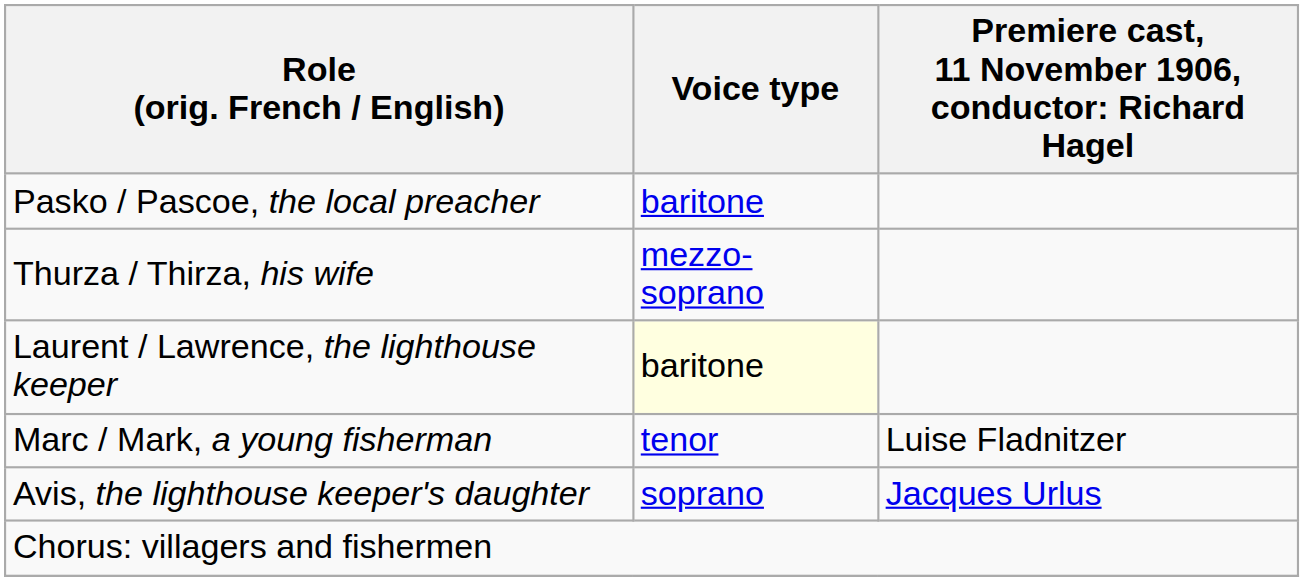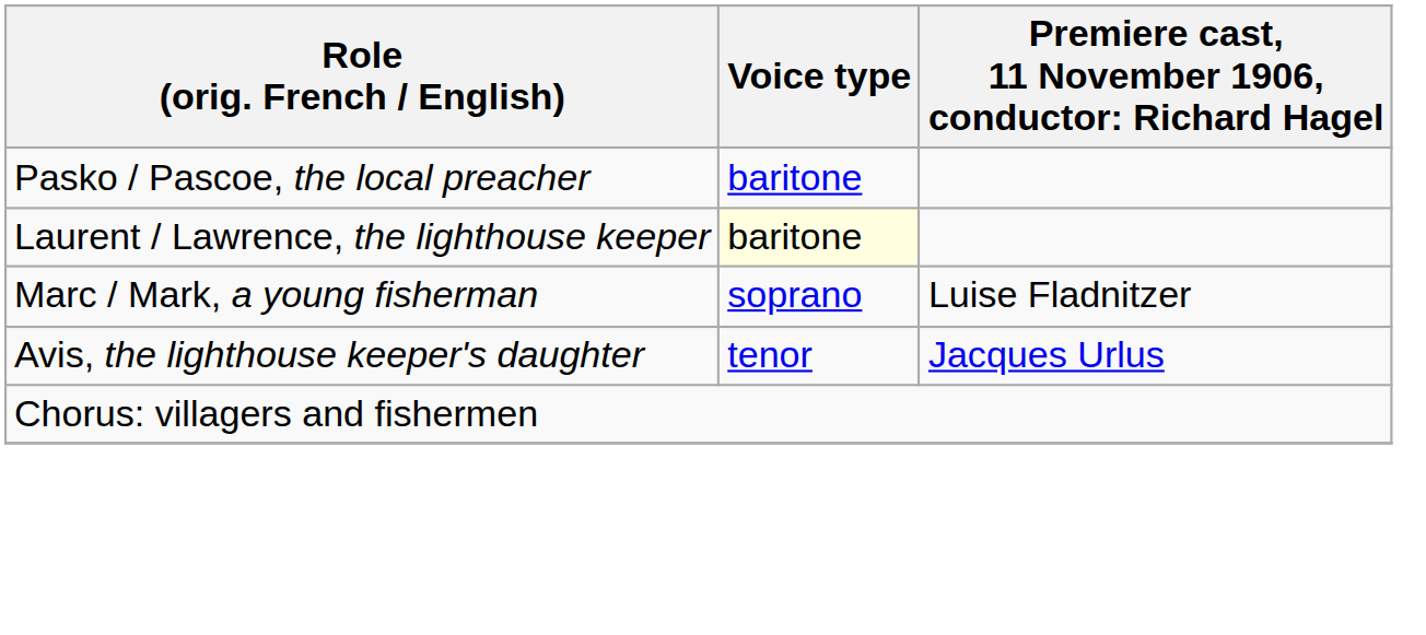 <table class="wikitable">
 <tr>
 <th>Role<br>(orig. French / English)</th>
 <th>Voice type</th>
 <th>Premiere cast,<br>11 November 1906,<br>conductor: Richard Hagel</th>
 </tr>
 <tr>
 <td>Pasko / Pascoe, <em>the local preacher</em></td>
 <td><a href='#'>baritone</a></td>
 <td></td>
 </tr>
 <tr>
-<td>Thurza / Thirza, <em>his wife</em></td>
-<td><a href='#'>mezzo-soprano</a></td>
-<td></td>
-</tr>
-<tr>
 <td>Laurent / Lawrence, <em>the lighthouse keeper</em></td>
 <td style="background: lightyellow;">baritone</td>
 <td></td>
 </tr>
 <tr>
 <td>Marc / Mark, <em>a young fisherman</em></td>
-<td><a href='#'>tenor</a></td>
+<td><a href='#'>soprano</a></td>
 <td>Luise Fladnitzer</td>
 </tr>
 <tr>
 <td>Avis, <em>the lighthouse keeper's daughter</em></td>
-<td><a href='#'>soprano</a></td>
+<td><a href='#'>tenor</a></td>
 <td><a href='#'>Jacques Urlus</a></td>
 </tr>
 <tr>
 <td colspan="3">Chorus:  villagers and fishermen</td>
 </tr>
 <tr>
 </tr>
 </table>
